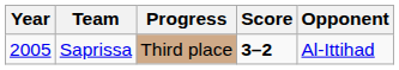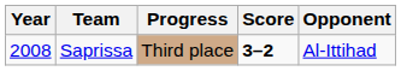 <table class="wikitable">
 <tr>
 <th>Year</th>
 <th>Team</th>
 <th>Progress</th>
 <th>Score</th>
 <th>Opponent</th>
 </tr>
 <tr>
-<td><a href='#'>2005</a></td>
+<td><a href='#'>2008</a></td>
 <td><a href='#'>Saprissa</a></td>
 <td bgcolor="CFAA88">Third place</td>
 <td><strong>3–2</strong></td>
 <td> <a href='#'>Al-Ittihad</a></td>
 </tr>
 </table>
